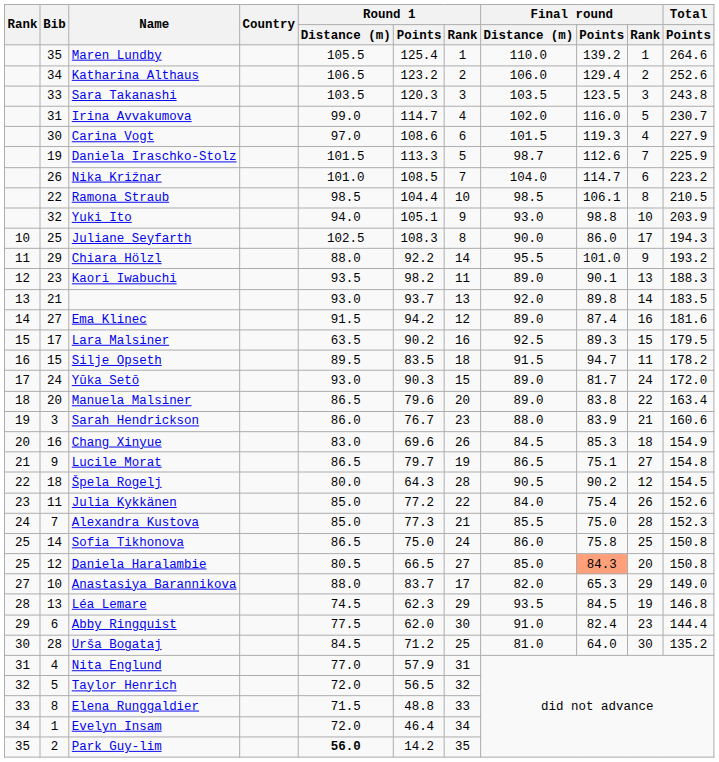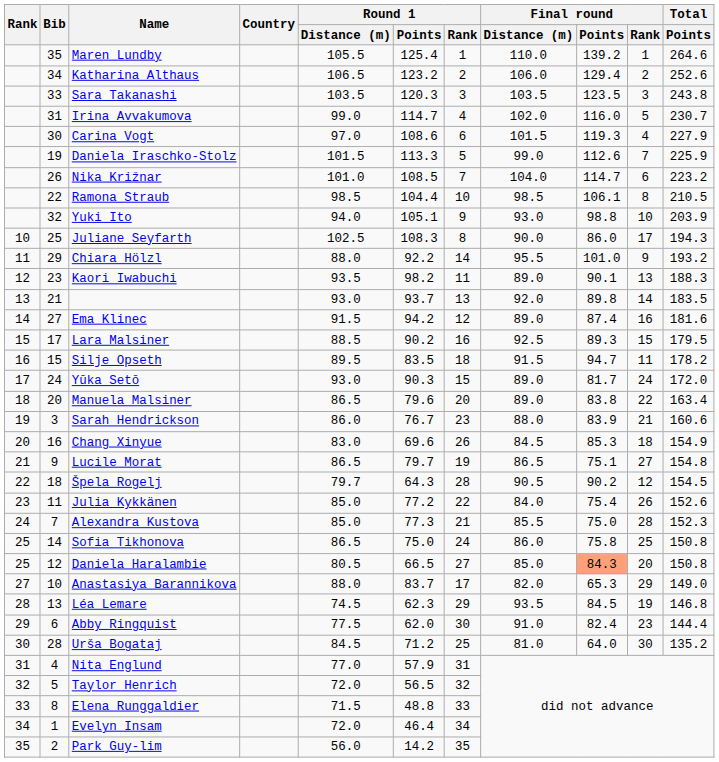 <table class="wikitable sortable" style="text-align:center">
 <tr>
 <th rowspan=2>Rank</th>
 <th rowspan=2>Bib</th>
 <th rowspan=2>Name</th>
 <th rowspan=2>Country</th>
 <th colspan=3>Round 1</th>
 <th colspan=3>Final round</th>
 <th>Total</th>
 </tr>
 <tr>
 <th>Distance (m)</th>
 <th>Points</th>
 <th>Rank</th>
 <th>Distance (m)</th>
 <th>Points</th>
 <th>Rank</th>
 <th>Points</th>
 </tr>
 <tr>
 <td></td>
 <td>35</td>
 <td align="left"><a href='#'>Maren Lundby</a></td>
 <td align="left"></td>
 <td>105.5</td>
 <td>125.4</td>
 <td>1</td>
 <td>110.0</td>
 <td>139.2</td>
 <td>1</td>
 <td>264.6</td>
 </tr>
 <tr>
 <td></td>
 <td>34</td>
 <td align="left"><a href='#'>Katharina Althaus</a></td>
 <td align="left"></td>
 <td>106.5</td>
 <td>123.2</td>
 <td>2</td>
 <td>106.0</td>
 <td>129.4</td>
 <td>2</td>
 <td>252.6</td>
 </tr>
 <tr>
 <td></td>
 <td>33</td>
 <td align="left"><a href='#'>Sara Takanashi</a></td>
 <td align="left"></td>
 <td>103.5</td>
 <td>120.3</td>
 <td>3</td>
 <td>103.5</td>
 <td>123.5</td>
 <td>3</td>
 <td>243.8</td>
 </tr>
 <tr>
 <td></td>
 <td>31</td>
 <td align="left"><a href='#'>Irina Avvakumova</a></td>
 <td align="left"></td>
 <td>99.0</td>
 <td>114.7</td>
 <td>4</td>
 <td>102.0</td>
 <td>116.0</td>
 <td>5</td>
 <td>230.7</td>
 </tr>
 <tr>
 <td></td>
 <td>30</td>
 <td align="left"><a href='#'>Carina Vogt</a></td>
 <td align="left"></td>
 <td>97.0</td>
 <td>108.6</td>
 <td>6</td>
 <td>101.5</td>
 <td>119.3</td>
 <td>4</td>
 <td>227.9</td>
 </tr>
 <tr>
 <td></td>
 <td>19</td>
 <td align="left"><a href='#'>Daniela Iraschko-Stolz</a></td>
 <td align="left"></td>
 <td>101.5</td>
 <td>113.3</td>
 <td>5</td>
-<td>98.7</td>
+<td>99.0</td>
 <td>112.6</td>
 <td>7</td>
 <td>225.9</td>
 </tr>
 <tr>
 <td></td>
 <td>26</td>
 <td align="left"><a href='#'>Nika Križnar</a></td>
 <td align="left"></td>
 <td>101.0</td>
 <td>108.5</td>
 <td>7</td>
 <td>104.0</td>
 <td>114.7</td>
 <td>6</td>
 <td>223.2</td>
 </tr>
 <tr>
 <td></td>
 <td>22</td>
 <td align="left"><a href='#'>Ramona Straub</a></td>
 <td align="left"></td>
 <td>98.5</td>
 <td>104.4</td>
 <td>10</td>
 <td>98.5</td>
 <td>106.1</td>
 <td>8</td>
 <td>210.5</td>
 </tr>
 <tr>
 <td></td>
 <td>32</td>
 <td align="left"><a href='#'>Yuki Ito</a></td>
 <td align="left"></td>
 <td>94.0</td>
 <td>105.1</td>
 <td>9</td>
 <td>93.0</td>
 <td>98.8</td>
 <td>10</td>
 <td>203.9</td>
 </tr>
 <tr>
 <td>10</td>
 <td>25</td>
 <td align="left"><a href='#'>Juliane Seyfarth</a></td>
 <td align="left"></td>
 <td>102.5</td>
 <td>108.3</td>
 <td>8</td>
 <td>90.0</td>
 <td>86.0</td>
 <td>17</td>
 <td>194.3</td>
 </tr>
 <tr>
 <td>11</td>
 <td>29</td>
 <td align="left"><a href='#'>Chiara Hölzl</a></td>
 <td align="left"></td>
 <td>88.0</td>
 <td>92.2</td>
 <td>14</td>
 <td>95.5</td>
 <td>101.0</td>
 <td>9</td>
 <td>193.2</td>
 </tr>
 <tr>
 <td>12</td>
 <td>23</td>
 <td align="left"><a href='#'>Kaori Iwabuchi</a></td>
 <td align="left"></td>
 <td>93.5</td>
 <td>98.2</td>
 <td>11</td>
 <td>89.0</td>
 <td>90.1</td>
 <td>13</td>
 <td>188.3</td>
 </tr>
 <tr>
 <td>13</td>
 <td>21</td>
 <td align="left"></td>
 <td align="left"></td>
 <td>93.0</td>
 <td>93.7</td>
 <td>13</td>
 <td>92.0</td>
 <td>89.8</td>
 <td>14</td>
 <td>183.5</td>
 </tr>
 <tr>
 <td>14</td>
 <td>27</td>
 <td align="left"><a href='#'>Ema Klinec</a></td>
 <td align="left"></td>
 <td>91.5</td>
 <td>94.2</td>
 <td>12</td>
 <td>89.0</td>
 <td>87.4</td>
 <td>16</td>
 <td>181.6</td>
 </tr>
 <tr>
 <td>15</td>
 <td>17</td>
 <td align="left"><a href='#'>Lara Malsiner</a></td>
 <td align="left"></td>
-<td>63.5</td>
+<td>88.5</td>
 <td>90.2</td>
 <td>16</td>
 <td>92.5</td>
 <td>89.3</td>
 <td>15</td>
 <td>179.5</td>
 </tr>
 <tr>
 <td>16</td>
 <td>15</td>
 <td align="left"><a href='#'>Silje Opseth</a></td>
 <td align="left"></td>
 <td>89.5</td>
 <td>83.5</td>
 <td>18</td>
 <td>91.5</td>
 <td>94.7</td>
 <td>11</td>
 <td>178.2</td>
 </tr>
 <tr>
 <td>17</td>
 <td>24</td>
 <td align="left"><a href='#'>Yūka Setō</a></td>
 <td align="left"></td>
 <td>93.0</td>
 <td>90.3</td>
 <td>15</td>
 <td>89.0</td>
 <td>81.7</td>
 <td>24</td>
 <td>172.0</td>
 </tr>
 <tr>
 <td>18</td>
 <td>20</td>
 <td align="left"><a href='#'>Manuela Malsiner</a></td>
 <td align="left"></td>
 <td>86.5</td>
 <td>79.6</td>
 <td>20</td>
 <td>89.0</td>
 <td>83.8</td>
 <td>22</td>
 <td>163.4</td>
 </tr>
 <tr>
 <td>19</td>
 <td>3</td>
 <td align="left"><a href='#'>Sarah Hendrickson</a></td>
 <td align="left"></td>
 <td>86.0</td>
 <td>76.7</td>
 <td>23</td>
 <td>88.0</td>
 <td>83.9</td>
 <td>21</td>
 <td>160.6</td>
 </tr>
 <tr>
 <td>20</td>
 <td>16</td>
 <td align="left"><a href='#'>Chang Xinyue</a></td>
 <td align="left"></td>
 <td>83.0</td>
 <td>69.6</td>
 <td>26</td>
 <td>84.5</td>
 <td>85.3</td>
 <td>18</td>
 <td>154.9</td>
 </tr>
 <tr>
 <td>21</td>
 <td>9</td>
 <td align="left"><a href='#'>Lucile Morat</a></td>
 <td align="left"></td>
 <td>86.5</td>
 <td>79.7</td>
 <td>19</td>
 <td>86.5</td>
 <td>75.1</td>
 <td>27</td>
 <td>154.8</td>
 </tr>
 <tr>
 <td>22</td>
 <td>18</td>
 <td align="left"><a href='#'>Špela Rogelj</a></td>
 <td align="left"></td>
-<td>80.0</td>
+<td>79.7</td>
 <td>64.3</td>
 <td>28</td>
 <td>90.5</td>
 <td>90.2</td>
 <td>12</td>
 <td>154.5</td>
 </tr>
 <tr>
 <td>23</td>
 <td>11</td>
 <td align="left"><a href='#'>Julia Kykkänen</a></td>
 <td align="left"></td>
 <td>85.0</td>
 <td>77.2</td>
 <td>22</td>
 <td>84.0</td>
 <td>75.4</td>
 <td>26</td>
 <td>152.6</td>
 </tr>
 <tr>
 <td>24</td>
 <td>7</td>
 <td align="left"><a href='#'>Alexandra Kustova</a></td>
 <td align="left"></td>
 <td>85.0</td>
 <td>77.3</td>
 <td>21</td>
 <td>85.5</td>
 <td>75.0</td>
 <td>28</td>
 <td>152.3</td>
 </tr>
 <tr>
 <td>25</td>
 <td>14</td>
 <td align="left"><a href='#'>Sofia Tikhonova</a></td>
 <td align="left"></td>
 <td>86.5</td>
 <td>75.0</td>
 <td>24</td>
 <td>86.0</td>
 <td>75.8</td>
 <td>25</td>
 <td>150.8</td>
 </tr>
 <tr>
 <td>25</td>
 <td>12</td>
 <td align="left"><a href='#'>Daniela Haralambie</a></td>
 <td align="left"></td>
 <td>80.5</td>
 <td>66.5</td>
 <td>27</td>
 <td>85.0</td>
 <td style="background: lightsalmon;">84.3</td>
 <td>20</td>
 <td>150.8</td>
 </tr>
 <tr>
 <td>27</td>
 <td>10</td>
 <td align="left"><a href='#'>Anastasiya Barannikova</a></td>
 <td align="left"></td>
 <td>88.0</td>
 <td>83.7</td>
 <td>17</td>
 <td>82.0</td>
 <td>65.3</td>
 <td>29</td>
 <td>149.0</td>
 </tr>
 <tr>
 <td>28</td>
 <td>13</td>
 <td align="left"><a href='#'>Léa Lemare</a></td>
 <td align="left"></td>
 <td>74.5</td>
 <td>62.3</td>
 <td>29</td>
 <td>93.5</td>
 <td>84.5</td>
 <td>19</td>
 <td>146.8</td>
 </tr>
 <tr>
 <td>29</td>
 <td>6</td>
 <td align="left"><a href='#'>Abby Ringquist</a></td>
 <td align="left"></td>
 <td>77.5</td>
 <td>62.0</td>
 <td>30</td>
 <td>91.0</td>
 <td>82.4</td>
 <td>23</td>
 <td>144.4</td>
 </tr>
 <tr>
 <td>30</td>
 <td>28</td>
 <td align="left"><a href='#'>Urša Bogataj</a></td>
 <td align="left"></td>
 <td>84.5</td>
 <td>71.2</td>
 <td>25</td>
 <td>81.0</td>
 <td>64.0</td>
 <td>30</td>
 <td>135.2</td>
 </tr>
 <tr>
 <td>31</td>
 <td>4</td>
 <td align="left"><a href='#'>Nita Englund</a></td>
 <td align="left"></td>
 <td>77.0</td>
 <td>57.9</td>
 <td>31</td>
 <td rowspan=5 colspan=4>did not advance</td>
 </tr>
 <tr>
 <td>32</td>
 <td>5</td>
 <td align="left"><a href='#'>Taylor Henrich</a></td>
 <td align="left"></td>
 <td>72.0</td>
 <td>56.5</td>
 <td>32</td>
 </tr>
 <tr>
 <td>33</td>
 <td>8</td>
 <td align="left"><a href='#'>Elena Runggaldier</a></td>
 <td align="left"></td>
 <td>71.5</td>
 <td>48.8</td>
 <td>33</td>
 </tr>
 <tr>
 <td>34</td>
 <td>1</td>
 <td align="left"><a href='#'>Evelyn Insam</a></td>
 <td align="left"></td>
 <td>72.0</td>
 <td>46.4</td>
 <td>34</td>
 </tr>
 <tr>
 <td>35</td>
 <td>2</td>
 <td align="left"><a href='#'>Park Guy-lim</a></td>
 <td align="left"></td>
-<td><strong>56.0</strong></td>
+<td>56.0</td>
 <td>14.2</td>
 <td>35</td>
 </tr>
 </table>
